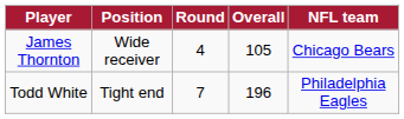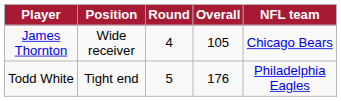 <table class="wikitable" width="65%">
 <tr align="center" style="background:#A81933;color:#FFFFFF;">
 <td><strong>Player</strong></td>
 <td><strong>Position</strong></td>
 <td><strong>Round</strong></td>
 <td><strong>Overall</strong></td>
 <td><strong>NFL team</strong></td>
 </tr>
 <tr align="center" bgcolor="">
 <td><a href='#'>James Thornton</a></td>
 <td>Wide receiver</td>
 <td>4</td>
 <td>105</td>
 <td><a href='#'>Chicago Bears</a></td>
 </tr>
 <tr align="center" bgcolor="">
 <td>Todd White</td>
 <td>Tight end</td>
-<td>7</td>
-<td>196</td>
+<td>5</td>
+<td>176</td>
 <td><a href='#'>Philadelphia Eagles</a></td>
 </tr>
 </table>
